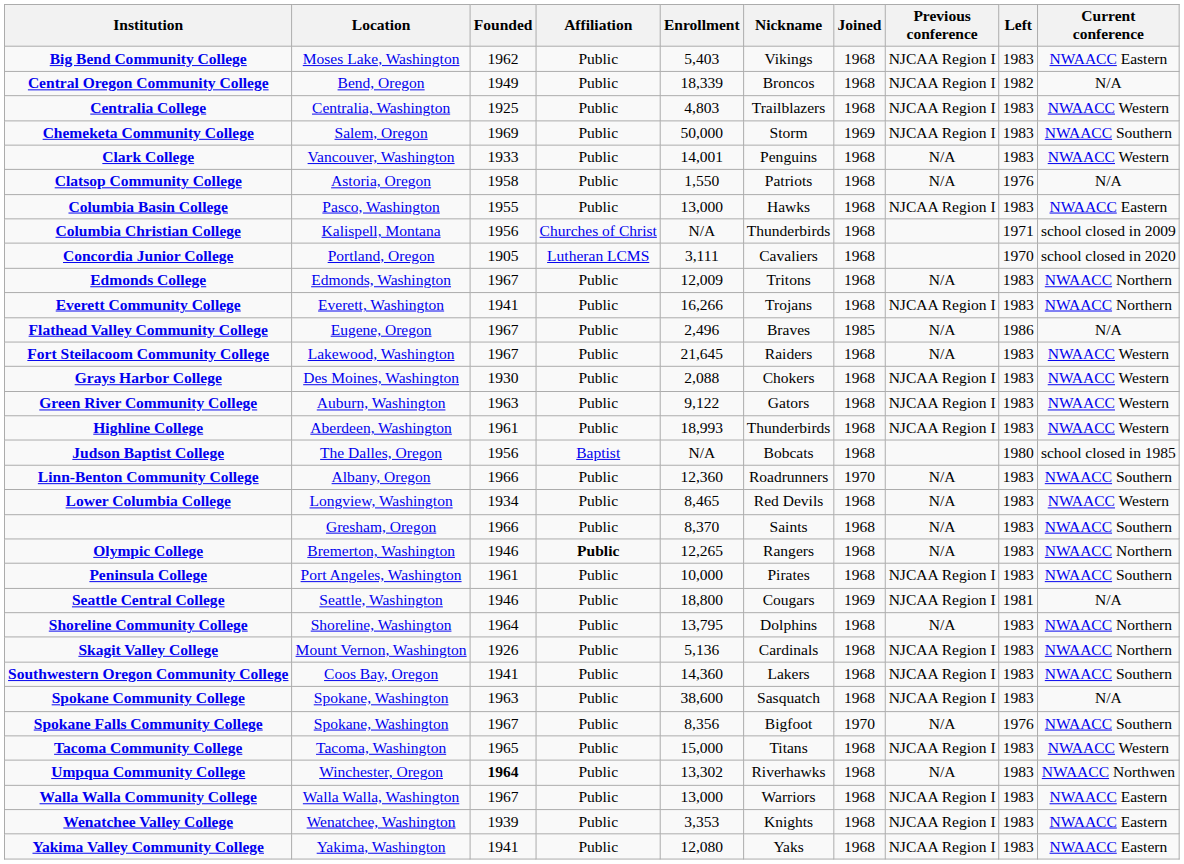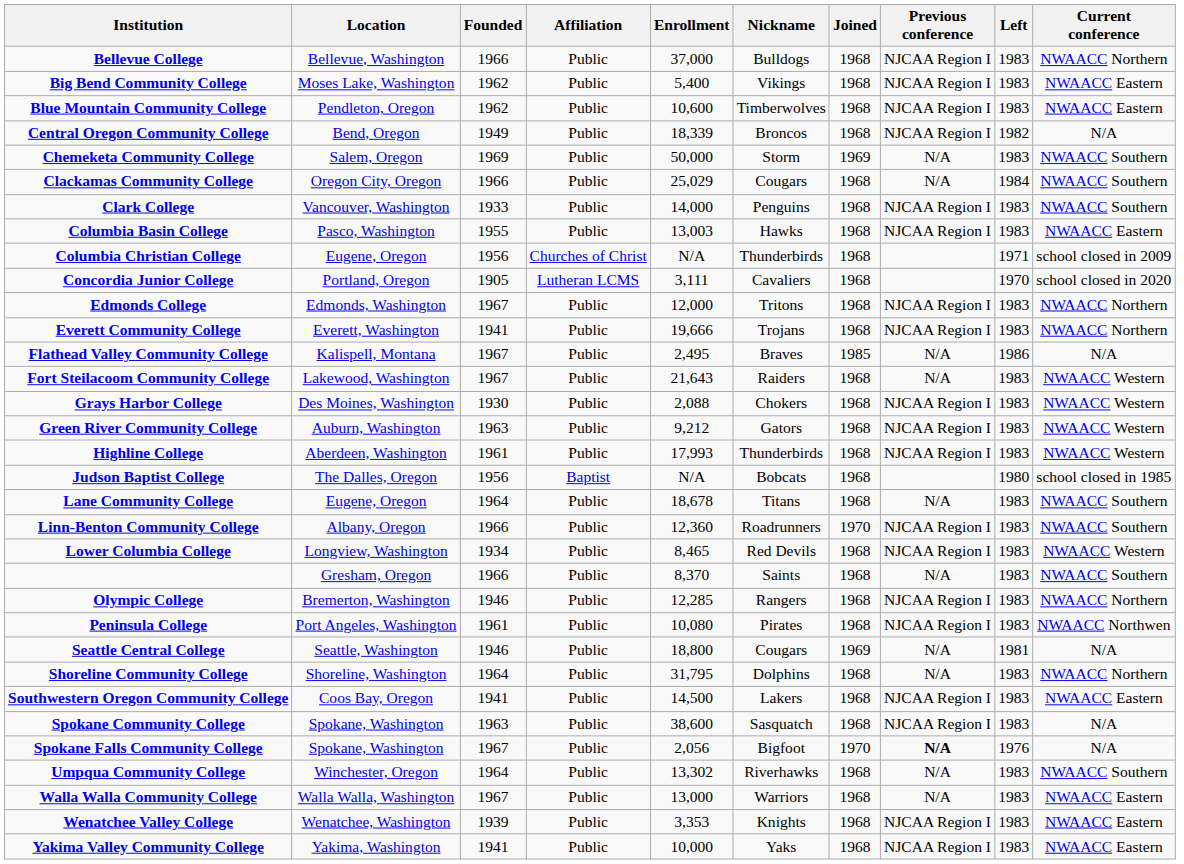 <table class="wikitable sortable" style="text-align: center;">
 <tr>
 <th>Institution</th>
 <th>Location</th>
 <th>Founded</th>
 <th>Affiliation</th>
 <th>Enrollment</th>
 <th>Nickname</th>
 <th>Joined</th>
 <th>Previous<br>conference</th>
 <th>Left</th>
 <th>Current<br>conference</th>
 </tr>
 <tr>
+<td><strong><a href='#'>Bellevue College</a></strong></td>
+<td><a href='#'>Bellevue, Washington</a></td>
+<td>1966</td>
+<td>Public</td>
+<td>37,000</td>
+<td>Bulldogs</td>
+<td>1968</td>
+<td>NJCAA Region I</td>
+<td>1983</td>
+<td><a href='#'>NWAACC</a> Northern</td>
+</tr>
+<tr>
 <td><strong><a href='#'>Big Bend Community College</a></strong></td>
 <td><a href='#'>Moses Lake, Washington</a></td>
 <td>1962</td>
 <td>Public</td>
-<td>5,403</td>
+<td>5,400</td>
 <td>Vikings</td>
+<td>1968</td>
+<td>NJCAA Region I</td>
+<td>1983</td>
+<td><a href='#'>NWAACC</a> Eastern</td>
+</tr>
+<tr>
+<td><strong><a href='#'>Blue Mountain Community College</a></strong></td>
+<td><a href='#'>Pendleton, Oregon</a></td>
+<td>1962</td>
+<td>Public</td>
+<td>10,600</td>
+<td>Timberwolves</td>
 <td>1968</td>
 <td>NJCAA Region I</td>
 <td>1983</td>
 <td><a href='#'>NWAACC</a> Eastern</td>
 </tr>
 <tr>
 <td><strong><a href='#'>Central Oregon Community College</a></strong></td>
 <td><a href='#'>Bend, Oregon</a></td>
 <td>1949</td>
 <td>Public</td>
 <td>18,339</td>
 <td>Broncos</td>
 <td>1968</td>
 <td>NJCAA Region I</td>
 <td>1982</td>
 <td>N/A</td>
 </tr>
 <tr>
-<td><strong><a href='#'>Centralia College</a></strong></td>
-<td><a href='#'>Centralia, Washington</a></td>
-<td>1925</td>
-<td>Public</td>
-<td>4,803</td>
-<td>Trailblazers</td>
-<td>1968</td>
-<td>NJCAA Region I</td>
-<td>1983</td>
-<td><a href='#'>NWAACC</a> Western</td>
-</tr>
-<tr>
 <td><strong><a href='#'>Chemeketa Community College</a></strong></td>
 <td><a href='#'>Salem, Oregon</a></td>
 <td>1969</td>
 <td>Public</td>
 <td>50,000</td>
 <td>Storm</td>
 <td>1969</td>
-<td>NJCAA Region I</td>
+<td>N/A</td>
 <td>1983</td>
+<td><a href='#'>NWAACC</a> Southern</td>
+</tr>
+<tr>
+<td><strong><a href='#'>Clackamas Community College</a></strong></td>
+<td><a href='#'>Oregon City, Oregon</a></td>
+<td>1966</td>
+<td>Public</td>
+<td>25,029</td>
+<td>Cougars</td>
+<td>1968</td>
+<td>N/A</td>
+<td>1984</td>
 <td><a href='#'>NWAACC</a> Southern</td>
 </tr>
 <tr>
 <td><strong><a href='#'>Clark College</a></strong></td>
 <td><a href='#'>Vancouver, Washington</a></td>
 <td>1933</td>
 <td>Public</td>
-<td>14,001</td>
+<td>14,000</td>
 <td>Penguins</td>
 <td>1968</td>
-<td>N/A</td>
+<td>NJCAA Region I</td>
 <td>1983</td>
-<td><a href='#'>NWAACC</a> Western</td>
-</tr>
-<tr>
-<td><strong><a href='#'>Clatsop Community College</a></strong></td>
-<td><a href='#'>Astoria, Oregon</a></td>
-<td>1958</td>
-<td>Public</td>
-<td>1,550</td>
-<td>Patriots</td>
-<td>1968</td>
-<td>N/A</td>
-<td>1976</td>
-<td>N/A</td>
+<td><a href='#'>NWAACC</a> Southern</td>
 </tr>
 <tr>
 <td><strong><a href='#'>Columbia Basin College</a></strong></td>
 <td><a href='#'>Pasco, Washington</a></td>
 <td>1955</td>
 <td>Public</td>
-<td>13,000</td>
+<td>13,003</td>
 <td>Hawks</td>
 <td>1968</td>
 <td>NJCAA Region I</td>
 <td>1983</td>
 <td><a href='#'>NWAACC</a> Eastern</td>
 </tr>
 <tr>
 <td><strong><a href='#'>Columbia Christian College</a></strong></td>
-<td><a href='#'>Kalispell, Montana</a></td>
+<td><a href='#'>Eugene, Oregon</a></td>
 <td>1956</td>
 <td><a href='#'>Churches of Christ</a></td>
 <td>N/A</td>
 <td>Thunderbirds</td>
 <td>1968</td>
 <td></td>
 <td>1971</td>
 <td>school closed in 2009</td>
 </tr>
 <tr>
 <td><strong><a href='#'>Concordia Junior College</a></strong></td>
 <td><a href='#'>Portland, Oregon</a></td>
 <td>1905</td>
 <td><a href='#'>Lutheran LCMS</a></td>
 <td>3,111</td>
 <td>Cavaliers</td>
 <td>1968</td>
 <td></td>
 <td>1970</td>
 <td>school closed in 2020</td>
 </tr>
 <tr>
 <td><strong><a href='#'>Edmonds College</a></strong></td>
 <td><a href='#'>Edmonds, Washington</a></td>
 <td>1967</td>
 <td>Public</td>
-<td>12,009</td>
+<td>12,000</td>
 <td>Tritons</td>
 <td>1968</td>
-<td>N/A</td>
+<td>NJCAA Region I</td>
 <td>1983</td>
 <td><a href='#'>NWAACC</a> Northern</td>
 </tr>
 <tr>
 <td><strong><a href='#'>Everett Community College</a></strong></td>
 <td><a href='#'>Everett, Washington</a></td>
 <td>1941</td>
 <td>Public</td>
-<td>16,266</td>
+<td>19,666</td>
 <td>Trojans</td>
 <td>1968</td>
 <td>NJCAA Region I</td>
 <td>1983</td>
 <td><a href='#'>NWAACC</a> Northern</td>
 </tr>
 <tr>
 <td><strong><a href='#'>Flathead Valley Community College</a></strong></td>
-<td><a href='#'>Eugene, Oregon</a></td>
+<td><a href='#'>Kalispell, Montana</a></td>
 <td>1967</td>
 <td>Public</td>
-<td>2,496</td>
+<td>2,495</td>
 <td>Braves</td>
 <td>1985</td>
 <td>N/A</td>
 <td>1986</td>
 <td>N/A</td>
 </tr>
 <tr>
 <td><strong><a href='#'>Fort Steilacoom Community College</a></strong></td>
 <td><a href='#'>Lakewood, Washington</a></td>
 <td>1967</td>
 <td>Public</td>
-<td>21,645</td>
+<td>21,643</td>
 <td>Raiders</td>
 <td>1968</td>
 <td>N/A</td>
 <td>1983</td>
 <td><a href='#'>NWAACC</a> Western</td>
 </tr>
 <tr>
 <td><strong><a href='#'>Grays Harbor College</a></strong></td>
 <td><a href='#'>Des Moines, Washington</a></td>
 <td>1930</td>
 <td>Public</td>
 <td>2,088</td>
 <td>Chokers</td>
 <td>1968</td>
 <td>NJCAA Region I</td>
 <td>1983</td>
 <td><a href='#'>NWAACC</a> Western</td>
 </tr>
 <tr>
 <td><strong><a href='#'>Green River Community College</a></strong></td>
 <td><a href='#'>Auburn, Washington</a></td>
 <td>1963</td>
 <td>Public</td>
-<td>9,122</td>
+<td>9,212</td>
 <td>Gators</td>
 <td>1968</td>
 <td>NJCAA Region I</td>
 <td>1983</td>
 <td><a href='#'>NWAACC</a> Western</td>
 </tr>
 <tr>
 <td><strong><a href='#'>Highline College</a></strong></td>
 <td><a href='#'>Aberdeen, Washington</a></td>
 <td>1961</td>
 <td>Public</td>
-<td>18,993</td>
+<td>17,993</td>
 <td>Thunderbirds</td>
 <td>1968</td>
 <td>NJCAA Region I</td>
 <td>1983</td>
 <td><a href='#'>NWAACC</a> Western</td>
 </tr>
 <tr>
 <td><strong><a href='#'>Judson Baptist College</a></strong></td>
 <td><a href='#'>The Dalles, Oregon</a></td>
 <td>1956</td>
 <td><a href='#'>Baptist</a></td>
 <td>N/A</td>
 <td>Bobcats</td>
 <td>1968</td>
 <td></td>
 <td>1980</td>
 <td>school closed in 1985</td>
 </tr>
 <tr>
+<td><strong><a href='#'>Lane Community College</a></strong></td>
+<td><a href='#'>Eugene, Oregon</a></td>
+<td>1964</td>
+<td>Public</td>
+<td>18,678</td>
+<td>Titans</td>
+<td>1968</td>
+<td>N/A</td>
+<td>1983</td>
+<td><a href='#'>NWAACC</a> Southern</td>
+</tr>
+<tr>
 <td><strong><a href='#'>Linn-Benton Community College</a></strong></td>
 <td><a href='#'>Albany, Oregon</a></td>
 <td>1966</td>
 <td>Public</td>
 <td>12,360</td>
 <td>Roadrunners</td>
 <td>1970</td>
-<td>N/A</td>
+<td>NJCAA Region I</td>
 <td>1983</td>
 <td><a href='#'>NWAACC</a> Southern</td>
 </tr>
 <tr>
 <td><strong><a href='#'>Lower Columbia College</a></strong></td>
 <td><a href='#'>Longview, Washington</a></td>
 <td>1934</td>
 <td>Public</td>
 <td>8,465</td>
 <td>Red Devils</td>
 <td>1968</td>
-<td>N/A</td>
+<td>NJCAA Region I</td>
 <td>1983</td>
 <td><a href='#'>NWAACC</a> Western</td>
 </tr>
 <tr>
 <td></td>
 <td><a href='#'>Gresham, Oregon</a></td>
 <td>1966</td>
 <td>Public</td>
 <td>8,370</td>
 <td>Saints</td>
 <td>1968</td>
 <td>N/A</td>
 <td>1983</td>
 <td><a href='#'>NWAACC</a> Southern</td>
 </tr>
 <tr>
 <td><strong><a href='#'>Olympic College</a></strong></td>
 <td><a href='#'>Bremerton, Washington</a></td>
 <td>1946</td>
-<td><strong>Public</strong></td>
-<td>12,265</td>
+<td>Public</td>
+<td>12,285</td>
 <td>Rangers</td>
 <td>1968</td>
-<td>N/A</td>
+<td>NJCAA Region I</td>
 <td>1983</td>
 <td><a href='#'>NWAACC</a> Northern</td>
 </tr>
 <tr>
 <td><strong><a href='#'>Peninsula College</a></strong></td>
 <td><a href='#'>Port Angeles, Washington</a></td>
 <td>1961</td>
 <td>Public</td>
-<td>10,000</td>
+<td>10,080</td>
 <td>Pirates</td>
 <td>1968</td>
 <td>NJCAA Region I</td>
 <td>1983</td>
-<td><a href='#'>NWAACC</a> Southern</td>
+<td><a href='#'>NWAACC</a> Northwen</td>
 </tr>
 <tr>
 <td><strong><a href='#'>Seattle Central College</a></strong></td>
 <td><a href='#'>Seattle, Washington</a></td>
 <td>1946</td>
 <td>Public</td>
 <td>18,800</td>
 <td>Cougars</td>
 <td>1969</td>
-<td>NJCAA Region I</td>
+<td>N/A</td>
 <td>1981</td>
 <td>N/A</td>
 </tr>
 <tr>
 <td><strong><a href='#'>Shoreline Community College</a></strong></td>
 <td><a href='#'>Shoreline, Washington</a></td>
 <td>1964</td>
 <td>Public</td>
-<td>13,795</td>
+<td>31,795</td>
 <td>Dolphins</td>
 <td>1968</td>
 <td>N/A</td>
-<td>1983</td>
-<td><a href='#'>NWAACC</a> Northern</td>
-</tr>
-<tr>
-<td><strong><a href='#'>Skagit Valley College</a></strong></td>
-<td><a href='#'>Mount Vernon, Washington</a></td>
-<td>1926</td>
-<td>Public</td>
-<td>5,136</td>
-<td>Cardinals</td>
-<td>1968</td>
-<td>NJCAA Region I</td>
 <td>1983</td>
 <td><a href='#'>NWAACC</a> Northern</td>
 </tr>
 <tr>
 <td><strong><a href='#'>Southwestern Oregon Community College</a></strong></td>
 <td><a href='#'>Coos Bay, Oregon</a></td>
 <td>1941</td>
 <td>Public</td>
-<td>14,360</td>
+<td>14,500</td>
 <td>Lakers</td>
 <td>1968</td>
 <td>NJCAA Region I</td>
 <td>1983</td>
-<td><a href='#'>NWAACC</a> Southern</td>
+<td><a href='#'>NWAACC</a> Eastern</td>
 </tr>
 <tr>
 <td><strong><a href='#'>Spokane Community College</a></strong></td>
 <td><a href='#'>Spokane, Washington</a></td>
 <td>1963</td>
 <td>Public</td>
 <td>38,600</td>
 <td>Sasquatch</td>
 <td>1968</td>
 <td>NJCAA Region I</td>
 <td>1983</td>
 <td>N/A</td>
 </tr>
 <tr>
 <td><strong><a href='#'>Spokane Falls Community College</a></strong></td>
 <td><a href='#'>Spokane, Washington</a></td>
 <td>1967</td>
 <td>Public</td>
-<td>8,356</td>
+<td>2,056</td>
 <td>Bigfoot</td>
 <td>1970</td>
+<td><strong>N/A</strong></td>
+<td>1976</td>
 <td>N/A</td>
-<td>1976</td>
-<td><a href='#'>NWAACC</a> Southern</td>
-</tr>
-<tr>
-<td><strong><a href='#'>Tacoma Community College</a></strong></td>
-<td><a href='#'>Tacoma, Washington</a></td>
-<td>1965</td>
-<td>Public</td>
-<td>15,000</td>
-<td>Titans</td>
-<td>1968</td>
-<td>NJCAA Region I</td>
-<td>1983</td>
-<td><a href='#'>NWAACC</a> Western</td>
 </tr>
 <tr>
 <td><strong><a href='#'>Umpqua Community College</a></strong></td>
 <td><a href='#'>Winchester, Oregon</a></td>
-<td><strong>1964</strong></td>
+<td>1964</td>
 <td>Public</td>
 <td>13,302</td>
 <td>Riverhawks</td>
 <td>1968</td>
 <td>N/A</td>
 <td>1983</td>
-<td><a href='#'>NWAACC</a> Northwen</td>
+<td><a href='#'>NWAACC</a> Southern</td>
 </tr>
 <tr>
 <td><strong><a href='#'>Walla Walla Community College</a></strong></td>
 <td><a href='#'>Walla Walla, Washington</a></td>
 <td>1967</td>
 <td>Public</td>
 <td>13,000</td>
 <td>Warriors</td>
 <td>1968</td>
-<td>NJCAA Region I</td>
+<td>N/A</td>
 <td>1983</td>
 <td><a href='#'>NWAACC</a> Eastern</td>
 </tr>
 <tr>
 <td><strong><a href='#'>Wenatchee Valley College</a></strong></td>
 <td><a href='#'>Wenatchee, Washington</a></td>
 <td>1939</td>
 <td>Public</td>
 <td>3,353</td>
 <td>Knights</td>
 <td>1968</td>
 <td>NJCAA Region I</td>
 <td>1983</td>
 <td><a href='#'>NWAACC</a> Eastern</td>
 </tr>
 <tr>
 <td><strong><a href='#'>Yakima Valley Community College</a></strong></td>
 <td><a href='#'>Yakima, Washington</a></td>
 <td>1941</td>
 <td>Public</td>
-<td>12,080</td>
+<td>10,000</td>
 <td>Yaks</td>
 <td>1968</td>
 <td>NJCAA Region I</td>
 <td>1983</td>
 <td><a href='#'>NWAACC</a> Eastern</td>
 </tr>
 </table>
